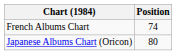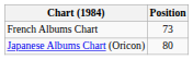 <table class="wikitable sortable" style="text-align:center;">
 <tr>
 <th>Chart (1984)</th>
 <th>Position</th>
 </tr>
 <tr>
 <td align="left">French Albums Chart</td>
-<td>74</td>
+<td>73</td>
 </tr>
 <tr>
 <td align="left"><a href='#'>Japanese Albums Chart</a> (Oricon)</td>
 <td>80</td>
 </tr>
 </table>
